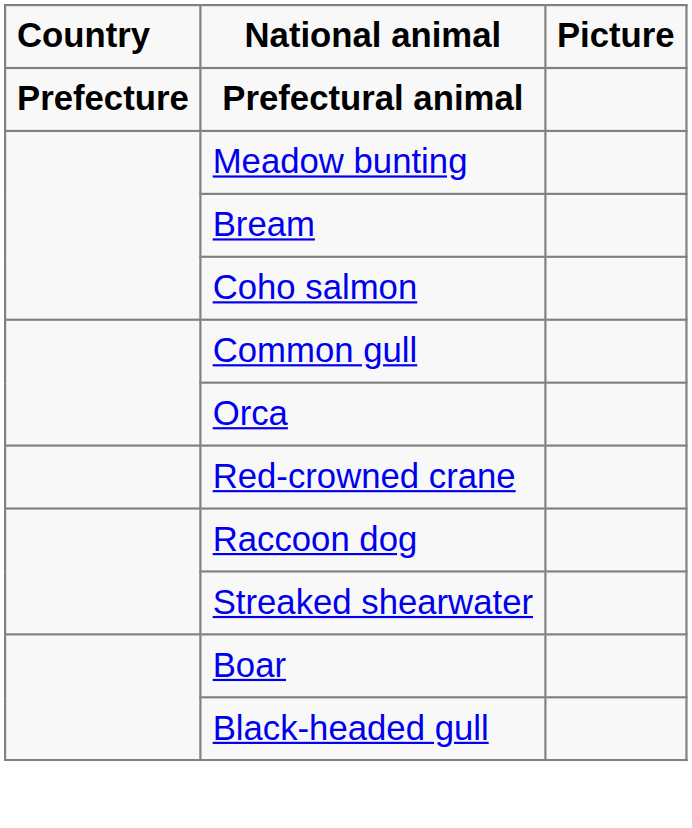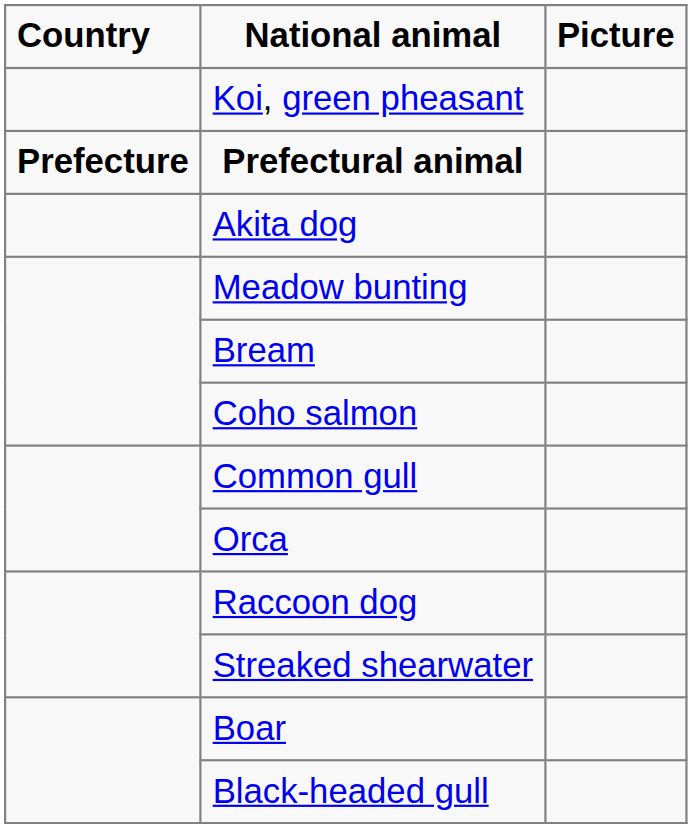 <table border=1 cellspacing=0 cellpadding=5 style="border-collapse: collapse; background:#f8f8f8;">
 <tr>
 <th align=left>Country</th>
 <th>National animal</th>
 <td><strong>Picture</strong></td>
 </tr>
 <tr>
+<td></td>
+<td><a href='#'>Koi</a>, <a href='#'>green pheasant</a></td>
+<td></td>
+</tr>
+<tr>
 <th align=left>Prefecture</th>
 <th>Prefectural animal</th>
+</tr>
+<tr>
+<td></td>
+<td><a href='#'>Akita dog</a></td>
+<td></td>
 </tr>
 <tr>
 <td rowspan="3"></td>
 <td><a href='#'>Meadow bunting</a></td>
 <td></td>
 </tr>
 <tr>
 <td><a href='#'>Bream</a></td>
 <td></td>
 </tr>
 <tr>
 <td><a href='#'>Coho salmon</a></td>
 <td></td>
 </tr>
 <tr>
 <td rowspan="2"></td>
 <td><a href='#'>Common gull</a></td>
 <td></td>
 </tr>
 <tr>
 <td><a href='#'>Orca</a></td>
 <td></td>
 </tr>
 <tr>
-<td></td>
-<td><a href='#'>Red-crowned crane</a></td>
-<td></td>
-</tr>
-<tr>
 <td rowspan="2"></td>
 <td><a href='#'>Raccoon dog</a></td>
 <td></td>
 </tr>
 <tr>
 <td><a href='#'>Streaked shearwater</a></td>
 <td></td>
 </tr>
 <tr>
 <td rowspan="2"></td>
 <td><a href='#'>Boar</a></td>
 <td></td>
 </tr>
 <tr>
 <td><a href='#'>Black-headed gull</a></td>
 <td></td>
 </tr>
 <tr>
 </tr>
 </table>
